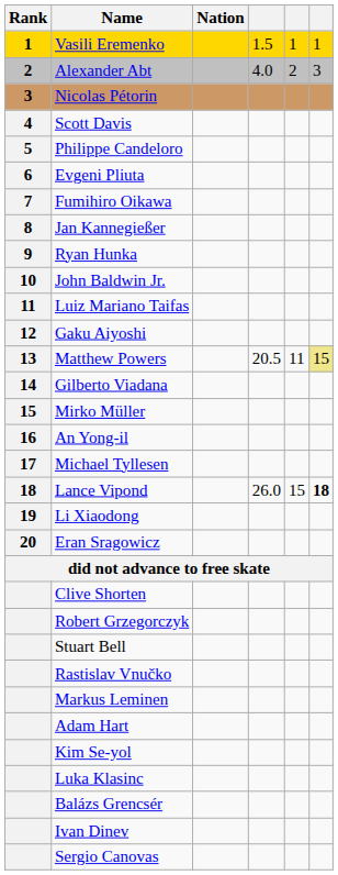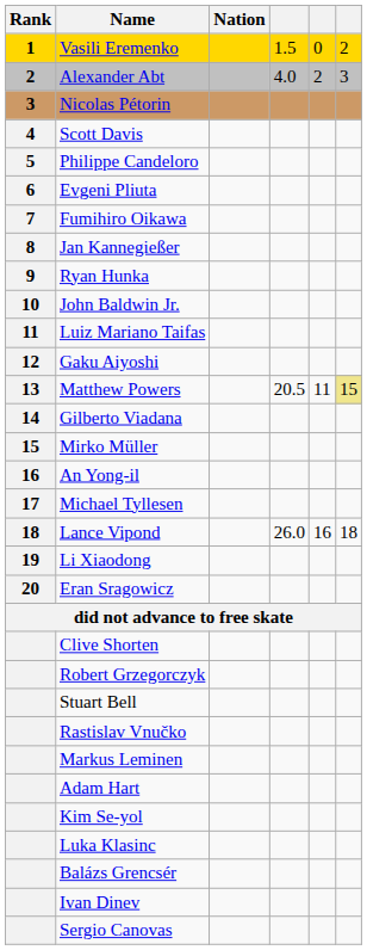 <table class="wikitable sortable">
 <tr>
 <th>Rank</th>
 <th>Name</th>
 <th>Nation</th>
 <th></th>
 <th></th>
 <th></th>
 </tr>
 <tr bgcolor=gold>
 <td align=center><strong>1</strong></td>
 <td><a href='#'>Vasili Eremenko</a></td>
 <td></td>
 <td>1.5</td>
-<td>1</td>
-<td>1</td>
+<td>0</td>
+<td>2</td>
 </tr>
 <tr bgcolor=silver>
 <td align=center><strong>2</strong></td>
 <td><a href='#'>Alexander Abt</a></td>
 <td></td>
 <td>4.0</td>
 <td>2</td>
 <td>3</td>
 </tr>
 <tr bgcolor=cc9966>
 <td align=center><strong>3</strong></td>
 <td><a href='#'>Nicolas Pétorin</a></td>
 <td></td>
 <td></td>
 <td></td>
 <td></td>
 </tr>
 <tr>
 <th>4</th>
 <td><a href='#'>Scott Davis</a></td>
 <td></td>
 <td></td>
 <td></td>
 <td></td>
 </tr>
 <tr>
 <th>5</th>
 <td><a href='#'>Philippe Candeloro</a></td>
 <td></td>
 <td></td>
 <td></td>
 <td></td>
 </tr>
 <tr>
 <th>6</th>
 <td><a href='#'>Evgeni Pliuta</a></td>
 <td></td>
 <td></td>
 <td></td>
 <td></td>
 </tr>
 <tr>
 <th>7</th>
 <td><a href='#'>Fumihiro Oikawa</a></td>
 <td></td>
 <td></td>
 <td></td>
 <td></td>
 </tr>
 <tr>
 <th>8</th>
 <td><a href='#'>Jan Kannegießer</a></td>
 <td></td>
 <td></td>
 <td></td>
 <td></td>
 </tr>
 <tr>
 <th>9</th>
 <td><a href='#'>Ryan Hunka</a></td>
 <td></td>
 <td></td>
 <td></td>
 <td></td>
 </tr>
 <tr>
 <th>10</th>
 <td><a href='#'>John Baldwin Jr.</a></td>
 <td></td>
 <td></td>
 <td></td>
 <td></td>
 </tr>
 <tr>
 <th>11</th>
 <td><a href='#'>Luiz Mariano Taifas</a></td>
 <td></td>
 <td></td>
 <td></td>
 <td></td>
 </tr>
 <tr>
 <th>12</th>
 <td><a href='#'>Gaku Aiyoshi</a></td>
 <td></td>
 <td></td>
 <td></td>
 <td></td>
 </tr>
 <tr>
 <th>13</th>
 <td><a href='#'>Matthew Powers</a></td>
 <td></td>
 <td>20.5</td>
 <td>11</td>
 <td style="background: khaki;">15</td>
 </tr>
 <tr>
 <th>14</th>
 <td><a href='#'>Gilberto Viadana</a></td>
 <td></td>
 <td></td>
 <td></td>
 <td></td>
 </tr>
 <tr>
 <th>15</th>
 <td><a href='#'>Mirko Müller</a></td>
 <td></td>
 <td></td>
 <td></td>
 <td></td>
 </tr>
 <tr>
 <th>16</th>
 <td><a href='#'>An Yong-il</a></td>
 <td></td>
 <td></td>
 <td></td>
 <td></td>
 </tr>
 <tr>
 <th>17</th>
 <td><a href='#'>Michael Tyllesen</a></td>
 <td></td>
 <td></td>
 <td></td>
 <td></td>
 </tr>
 <tr>
 <th>18</th>
 <td><a href='#'>Lance Vipond</a></td>
 <td></td>
 <td>26.0</td>
-<td>15</td>
-<td><strong>18</strong></td>
+<td>16</td>
+<td>18</td>
 </tr>
 <tr>
 <th>19</th>
 <td><a href='#'>Li Xiaodong</a></td>
 <td></td>
 <td></td>
 <td></td>
 <td></td>
 </tr>
 <tr>
 <th>20</th>
 <td><a href='#'>Eran Sragowicz</a></td>
 <td></td>
 <td></td>
 <td></td>
 <td></td>
 </tr>
 <tr>
 <th colspan=8>did not advance to free skate</th>
 </tr>
 <tr>
 <th></th>
 <td><a href='#'>Clive Shorten</a></td>
 <td></td>
 <td></td>
 <td></td>
 <td></td>
 </tr>
 <tr>
 <th></th>
 <td><a href='#'>Robert Grzegorczyk</a></td>
 <td></td>
 <td></td>
 <td></td>
 <td></td>
 </tr>
 <tr>
 <th></th>
 <td>Stuart Bell</td>
 <td></td>
 <td></td>
 <td></td>
 <td></td>
 </tr>
 <tr>
 <th></th>
 <td><a href='#'>Rastislav Vnučko</a></td>
 <td></td>
 <td></td>
 <td></td>
 <td></td>
 </tr>
 <tr>
 <th></th>
 <td><a href='#'>Markus Leminen</a></td>
 <td></td>
 <td></td>
 <td></td>
 <td></td>
 </tr>
 <tr>
 <th></th>
 <td><a href='#'>Adam Hart</a></td>
 <td></td>
 <td></td>
 <td></td>
 <td></td>
 </tr>
 <tr>
 <th></th>
 <td><a href='#'>Kim Se-yol</a></td>
 <td></td>
 <td></td>
 <td></td>
 <td></td>
 </tr>
 <tr>
 <th></th>
 <td><a href='#'>Luka Klasinc</a></td>
 <td></td>
 <td></td>
 <td></td>
 <td></td>
 </tr>
 <tr>
 <th></th>
 <td><a href='#'>Balázs Grencsér</a></td>
 <td></td>
 <td></td>
 <td></td>
 <td></td>
 </tr>
 <tr>
 <th></th>
 <td><a href='#'>Ivan Dinev</a></td>
 <td></td>
 <td></td>
 <td></td>
 <td></td>
 </tr>
 <tr>
 <th></th>
 <td><a href='#'>Sergio Canovas</a></td>
 <td></td>
 <td></td>
 <td></td>
 <td></td>
 </tr>
 </table>
